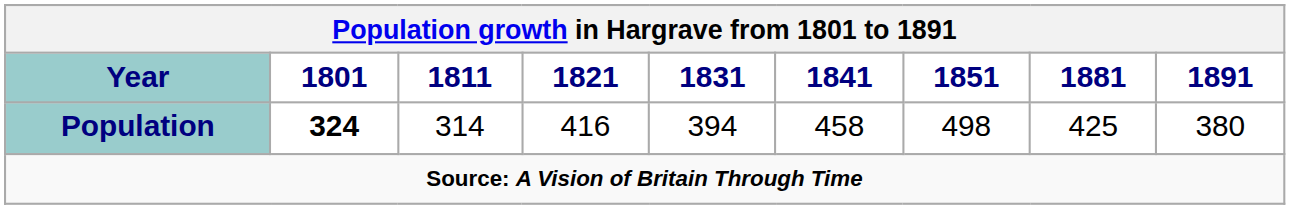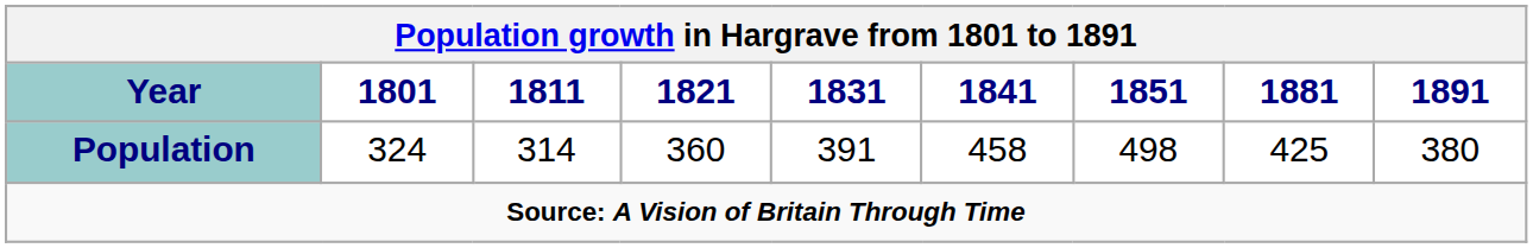 <table class="wikitable" style="font-size:90%;width:70%;border:0px;text-align:center;line-height:120%;">
 <tr>
 <th colspan="11" style="text-align:center;font-size:90%;"><a href='#'>Population growth</a> in Hargrave from 1801 to 1891</th>
 </tr>
 <tr>
 <th style="background: #99CCCC; color: #000080" height="17">Year</th>
 <th style="background: #FFFFFF; color:#000080;">1801</th>
 <th style="background: #FFFFFF; color:#000080;">1811</th>
 <th style="background: #FFFFFF; color:#000080;">1821</th>
 <th style="background: #FFFFFF; color:#000080;">1831</th>
 <th style="background: #FFFFFF; color:#000080;">1841</th>
 <th style="background: #FFFFFF; color:#000080;">1851</th>
 <th style="background: #FFFFFF; color:#000080;">1881</th>
 <th style="background: #FFFFFF; color:#000080;">1891</th>
 </tr>
 <tr Align="center">
 <th style="background: #99CCCC; color: #000080" height="17">Population</th>
-<td style="background: #FFFFFF; color: black;"><strong>324</strong></td>
+<td style="background: #FFFFFF; color: black;">324</td>
 <td style="background: #FFFFFF; color: black;">314</td>
-<td style="background: #FFFFFF; color: black;">416</td>
-<td style="background: #FFFFFF; color: black;">394</td>
+<td style="background: #FFFFFF; color: black;">360</td>
+<td style="background: #FFFFFF; color: black;">391</td>
 <td style="background: #FFFFFF; color: black;">458</td>
 <td style="background: #FFFFFF; color: black;">498</td>
 <td style="background: #FFFFFF; color: black;">425</td>
 <td style="background: #FFFFFF; color: black;">380</td>
 </tr>
 <tr>
 <td colspan="11" style="text-align:center;font-size:90%;"><small><strong>Source: <em>A Vision of Britain Through Time<strong><em></small></td>
 </tr>
 </table>
